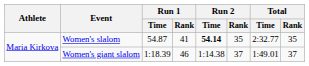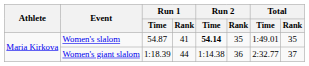 <table class="wikitable" style="font-size:90%">
 <tr>
 <th rowspan=2>Athlete</th>
 <th rowspan=2>Event</th>
 <th colspan=2>Run 1</th>
 <th colspan=2>Run 2</th>
 <th colspan=2>Total</th>
 </tr>
 <tr style="font-size:95%">
 <th>Time</th>
 <th>Rank</th>
 <th>Time</th>
 <th>Rank</th>
 <th>Time</th>
 <th>Rank</th>
 </tr>
 <tr align=center>
 <td align=left rowspan=2><a href='#'>Maria Kirkova</a></td>
 <td align=left><a href='#'>Women's slalom</a></td>
 <td>54.87</td>
 <td>41</td>
 <td><strong>54.14</strong></td>
 <td>35</td>
-<td>2:32.77</td>
+<td>1:49.01</td>
 <td>35</td>
 </tr>
 <tr align=center>
 <td align=left><a href='#'>Women's giant slalom</a></td>
 <td>1:18.39</td>
-<td>46</td>
+<td>44</td>
 <td>1:14.38</td>
-<td>37</td>
-<td>1:49.01</td>
+<td>36</td>
+<td>2:32.77</td>
 <td>37</td>
 </tr>
 </table>
